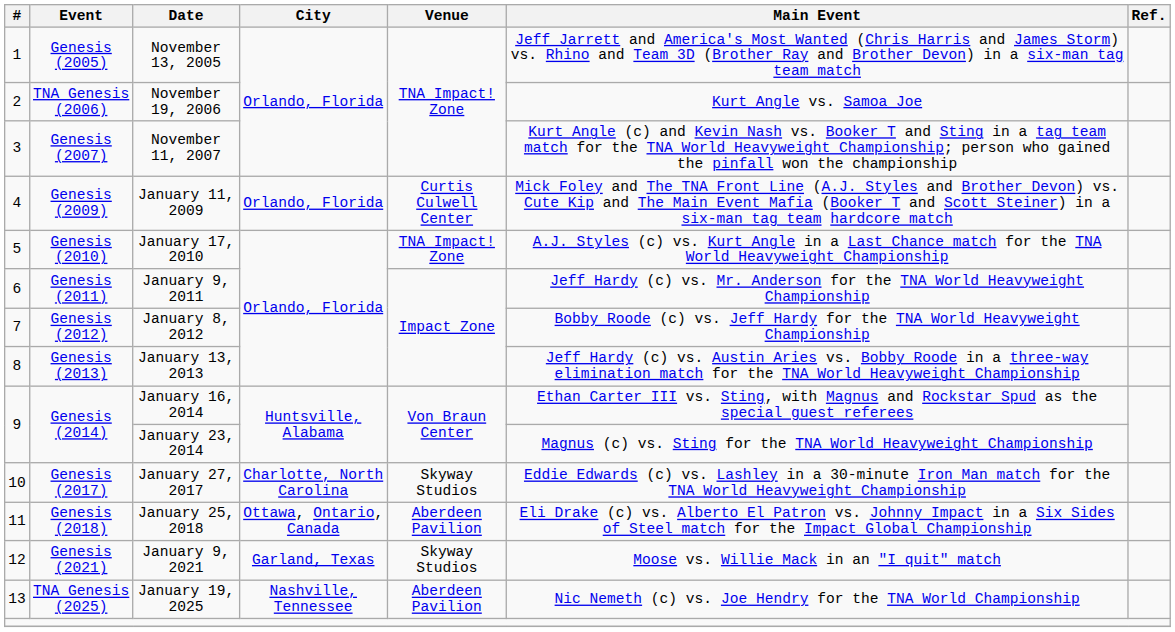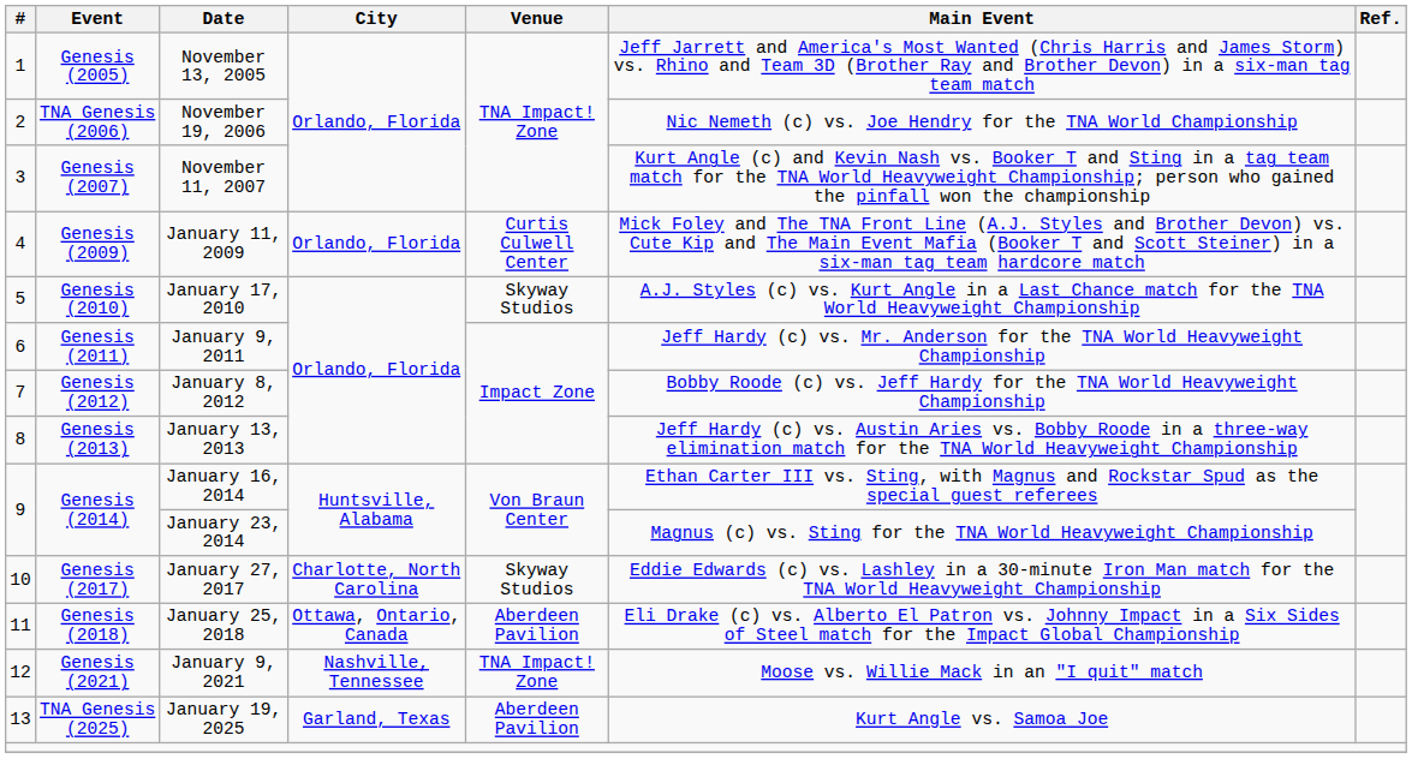 <table class="mw-datatable wikitable sortable succession-box" style="font-size:85%; text-align:center;" width="100%">
 <tr>
 <th>#</th>
 <th>Event</th>
 <th>Date</th>
 <th>City</th>
 <th>Venue</th>
 <th>Main Event</th>
 <th>Ref.</th>
 </tr>
 <tr>
 <td>1</td>
 <td><a href='#'>Genesis (2005)</a></td>
 <td>November 13, 2005</td>
 <td rowspan="3"><a href='#'>Orlando, Florida</a></td>
 <td rowspan="3"><a href='#'>TNA Impact! Zone</a></td>
 <td><a href='#'>Jeff Jarrett</a> and <a href='#'>America's Most Wanted</a> (<a href='#'>Chris Harris</a> and <a href='#'>James Storm</a>) vs. <a href='#'>Rhino</a> and <a href='#'>Team 3D</a> (<a href='#'>Brother Ray</a> and <a href='#'>Brother Devon</a>) in a <a href='#'>six-man tag team match</a></td>
 <td></td>
 </tr>
 <tr>
 <td>2</td>
 <td><a href='#'>TNA Genesis (2006)</a></td>
 <td>November 19, 2006</td>
-<td><a href='#'>Kurt Angle</a> vs. <a href='#'>Samoa Joe</a></td>
+<td><a href='#'>Nic Nemeth</a> (c) vs. <a href='#'>Joe Hendry</a> for the <a href='#'>TNA World Championship</a></td>
 <td></td>
 </tr>
 <tr>
 <td>3</td>
 <td><a href='#'>Genesis (2007)</a></td>
 <td>November 11, 2007</td>
 <td><a href='#'>Kurt Angle</a> (c) and <a href='#'>Kevin Nash</a> vs. <a href='#'>Booker T</a> and <a href='#'>Sting</a> in a <a href='#'>tag team match</a> for the <a href='#'>TNA World Heavyweight Championship</a>; person who gained the <a href='#'>pinfall</a> won the championship</td>
 <td></td>
 </tr>
 <tr>
 <td>4</td>
 <td><a href='#'>Genesis (2009)</a></td>
 <td>January 11, 2009</td>
 <td><a href='#'>Orlando, Florida</a></td>
 <td><a href='#'>Curtis Culwell Center</a></td>
 <td><a href='#'>Mick Foley</a> and <a href='#'>The TNA Front Line</a> (<a href='#'>A.J. Styles</a> and <a href='#'>Brother Devon</a>) vs. <a href='#'>Cute Kip</a> and <a href='#'>The Main Event Mafia</a> (<a href='#'>Booker T</a> and <a href='#'>Scott Steiner</a>) in a <a href='#'>six-man tag team</a> <a href='#'>hardcore match</a></td>
 <td></td>
 </tr>
 <tr>
 <td>5</td>
 <td><a href='#'>Genesis (2010)</a></td>
 <td>January 17, 2010</td>
 <td rowspan="4"><a href='#'>Orlando, Florida</a></td>
-<td><a href='#'>TNA Impact! Zone</a></td>
+<td>Skyway Studios</td>
 <td><a href='#'>A.J. Styles</a> (c) vs. <a href='#'>Kurt Angle</a> in a <a href='#'>Last Chance match</a> for the <a href='#'>TNA World Heavyweight Championship</a></td>
 <td></td>
 </tr>
 <tr>
 <td>6</td>
 <td><a href='#'>Genesis (2011)</a></td>
 <td>January 9, 2011</td>
 <td rowspan="3"><a href='#'>Impact Zone</a></td>
 <td><a href='#'>Jeff Hardy</a> (c) vs. <a href='#'>Mr. Anderson</a> for the <a href='#'>TNA World Heavyweight Championship</a></td>
 <td></td>
 </tr>
 <tr>
 <td>7</td>
 <td><a href='#'>Genesis (2012)</a></td>
 <td>January 8, 2012</td>
 <td><a href='#'>Bobby Roode</a> (c) vs. <a href='#'>Jeff Hardy</a> for the <a href='#'>TNA World Heavyweight Championship</a></td>
 <td></td>
 </tr>
 <tr>
 <td>8</td>
 <td><a href='#'>Genesis (2013)</a></td>
 <td>January 13, 2013</td>
 <td><a href='#'>Jeff Hardy</a> (c) vs. <a href='#'>Austin Aries</a> vs. <a href='#'>Bobby Roode</a> in a <a href='#'>three-way elimination match</a> for the <a href='#'>TNA World Heavyweight Championship</a></td>
 <td></td>
 </tr>
 <tr>
 <td rowspan="2">9</td>
 <td rowspan="2"><a href='#'>Genesis (2014)</a></td>
 <td>January 16, 2014</td>
 <td rowspan="2"><a href='#'>Huntsville, Alabama</a></td>
 <td rowspan="2"><a href='#'>Von Braun Center</a></td>
 <td><a href='#'>Ethan Carter III</a> vs. <a href='#'>Sting</a>, with <a href='#'>Magnus</a> and <a href='#'>Rockstar Spud</a> as the  <a href='#'>special guest referees</a></td>
 <td rowspan="2"></td>
 </tr>
 <tr>
 <td>January 23, 2014</td>
 <td><a href='#'>Magnus</a> (c) vs. <a href='#'>Sting</a> for the <a href='#'>TNA World Heavyweight Championship</a></td>
 </tr>
 <tr>
 <td>10</td>
 <td><a href='#'>Genesis (2017)</a></td>
 <td>January 27, 2017</td>
 <td><a href='#'>Charlotte, North Carolina</a></td>
 <td>Skyway Studios</td>
 <td><a href='#'>Eddie Edwards</a> (c) vs. <a href='#'>Lashley</a> in a 30-minute <a href='#'>Iron Man match</a> for the <a href='#'>TNA World Heavyweight Championship</a></td>
 <td></td>
 </tr>
 <tr>
 <td>11</td>
 <td><a href='#'>Genesis (2018)</a></td>
 <td>January 25, 2018</td>
 <td><a href='#'>Ottawa</a>, <a href='#'>Ontario</a>, <a href='#'>Canada</a></td>
 <td><a href='#'>Aberdeen Pavilion</a></td>
 <td><a href='#'>Eli Drake</a> (c) vs. <a href='#'>Alberto El Patron</a> vs. <a href='#'>Johnny Impact</a> in a <a href='#'>Six Sides of Steel match</a> for the <a href='#'>Impact Global Championship</a></td>
 <td></td>
 </tr>
 <tr>
 <td>12</td>
 <td><a href='#'>Genesis (2021)</a></td>
 <td>January 9, 2021</td>
-<td><a href='#'>Garland, Texas</a></td>
-<td>Skyway Studios</td>
+<td><a href='#'>Nashville, Tennessee</a></td>
+<td><a href='#'>TNA Impact! Zone</a></td>
 <td><a href='#'>Moose</a> vs. <a href='#'>Willie Mack</a> in an <a href='#'>"I quit" match</a></td>
 <td></td>
 </tr>
 <tr>
 <td>13</td>
 <td><a href='#'>TNA Genesis (2025)</a></td>
 <td>January 19, 2025</td>
-<td><a href='#'>Nashville, Tennessee</a></td>
+<td><a href='#'>Garland, Texas</a></td>
 <td><a href='#'>Aberdeen Pavilion</a></td>
-<td><a href='#'>Nic Nemeth</a> (c) vs. <a href='#'>Joe Hendry</a> for the <a href='#'>TNA World Championship</a></td>
+<td><a href='#'>Kurt Angle</a> vs. <a href='#'>Samoa Joe</a></td>
 <td></td>
 </tr>
 <tr>
 <td colspan="11"></td>
 </tr>
 <tr>
 </tr>
 </table>
